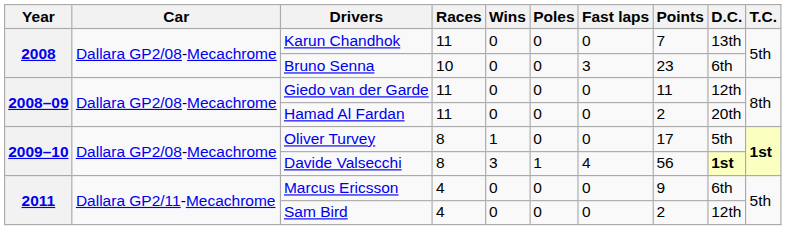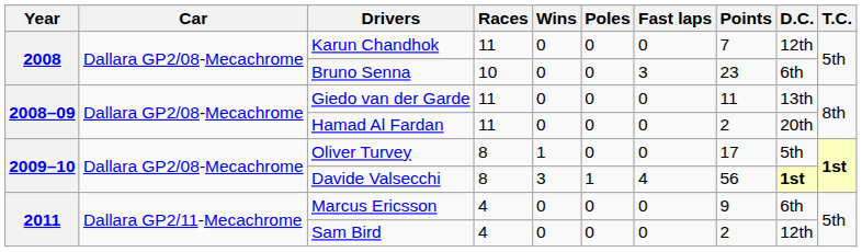 <table class="wikitable" style="font-size:85%">
 <tr>
 <th>Year</th>
 <th>Car</th>
 <th>Drivers</th>
 <th>Races</th>
 <th>Wins</th>
 <th>Poles</th>
 <th>Fast laps</th>
 <th>Points</th>
 <th>D.C.</th>
 <th>T.C.</th>
 </tr>
 <tr>
 <th rowspan=2><a href='#'>2008</a></th>
 <td rowspan=2><a href='#'>Dallara GP2/08</a>-<a href='#'>Mecachrome</a></td>
 <td> <a href='#'>Karun Chandhok</a></td>
 <td>11</td>
 <td>0</td>
 <td>0</td>
 <td>0</td>
 <td>7</td>
-<td>13th</td>
+<td>12th</td>
 <td rowspan=2>5th</td>
 </tr>
 <tr>
 <td> <a href='#'>Bruno Senna</a></td>
 <td>10</td>
 <td>0</td>
 <td>0</td>
 <td>3</td>
 <td>23</td>
 <td>6th</td>
 </tr>
 <tr>
 <th rowspan=2><a href='#'>2008–09</a></th>
 <td rowspan=2><a href='#'>Dallara GP2/08</a>-<a href='#'>Mecachrome</a></td>
 <td> <a href='#'>Giedo van der Garde</a></td>
 <td>11</td>
 <td>0</td>
 <td>0</td>
 <td>0</td>
 <td>11</td>
-<td>12th</td>
+<td>13th</td>
 <td rowspan=2>8th</td>
 </tr>
 <tr>
 <td> <a href='#'>Hamad Al Fardan</a></td>
 <td>11</td>
 <td>0</td>
 <td>0</td>
 <td>0</td>
 <td>2</td>
 <td>20th</td>
 </tr>
 <tr>
 <th rowspan=2><a href='#'>2009–10</a></th>
 <td rowspan=2><a href='#'>Dallara GP2/08</a>-<a href='#'>Mecachrome</a></td>
 <td> <a href='#'>Oliver Turvey</a></td>
 <td>8</td>
 <td>1</td>
 <td>0</td>
 <td>0</td>
 <td>17</td>
 <td>5th</td>
 <td rowspan=2 style="background:#FBFFBF;"><strong>1st</strong></td>
 </tr>
 <tr>
 <td> <a href='#'>Davide Valsecchi</a></td>
 <td>8</td>
 <td>3</td>
 <td>1</td>
 <td>4</td>
 <td>56</td>
 <td style="background:#FBFFBF;"><strong>1st</strong></td>
 </tr>
 <tr>
 <th rowspan=2><a href='#'>2011</a></th>
 <td rowspan=2><a href='#'>Dallara GP2/11</a>-<a href='#'>Mecachrome</a></td>
 <td> <a href='#'>Marcus Ericsson</a></td>
 <td>4</td>
 <td>0</td>
 <td>0</td>
 <td>0</td>
 <td>9</td>
 <td>6th</td>
 <td rowspan=2>5th</td>
 </tr>
 <tr>
 <td> <a href='#'>Sam Bird</a></td>
 <td>4</td>
 <td>0</td>
 <td>0</td>
 <td>0</td>
 <td>2</td>
 <td>12th</td>
 </tr>
 </table>
